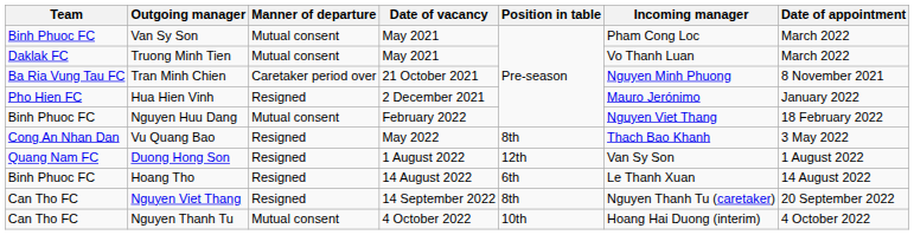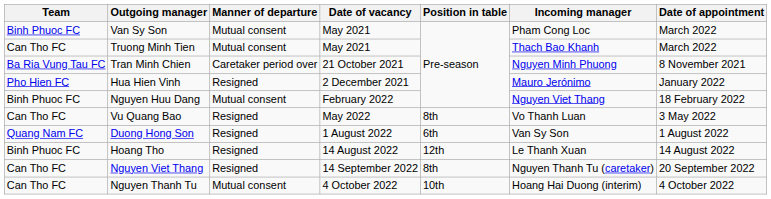 <table class="wikitable sortable">
 <tr>
 <th>Team</th>
 <th>Outgoing manager</th>
 <th>Manner of departure</th>
 <th>Date of vacancy</th>
 <th>Position in table</th>
 <th>Incoming manager</th>
 <th>Date of appointment</th>
 </tr>
 <tr>
 <td><a href='#'>Binh Phuoc FC</a></td>
 <td> Van Sy Son</td>
 <td>Mutual consent</td>
 <td>May 2021</td>
 <td rowspan=5>Pre-season</td>
 <td> Pham Cong Loc</td>
 <td>March 2022</td>
 </tr>
 <tr>
-<td><a href='#'>Daklak FC</a></td>
+<td>Can Tho FC</td>
 <td> Truong Minh Tien</td>
 <td>Mutual consent</td>
 <td>May 2021</td>
-<td> Vo Thanh Luan</td>
+<td> <a href='#'>Thach Bao Khanh</a></td>
 <td>March 2022</td>
 </tr>
 <tr>
 <td><a href='#'>Ba Ria Vung Tau FC</a></td>
 <td> Tran Minh Chien</td>
 <td>Caretaker period over</td>
 <td>21 October 2021</td>
 <td> <a href='#'>Nguyen Minh Phuong</a></td>
 <td>8 November 2021</td>
 </tr>
 <tr>
 <td><a href='#'>Pho Hien FC</a></td>
 <td> Hua Hien Vinh</td>
 <td>Resigned</td>
 <td>2 December 2021</td>
 <td> <a href='#'>Mauro Jerónimo</a></td>
 <td>January 2022</td>
 </tr>
 <tr>
 <td>Binh Phuoc FC</td>
 <td> Nguyen Huu Dang</td>
 <td>Mutual consent</td>
 <td>February 2022</td>
 <td> <a href='#'>Nguyen Viet Thang</a></td>
 <td>18 February 2022</td>
 </tr>
 <tr>
-<td><a href='#'>Cong An Nhan Dan</a></td>
+<td>Can Tho FC</td>
 <td> Vu Quang Bao</td>
 <td>Resigned</td>
 <td>May 2022</td>
 <td>8th</td>
-<td> <a href='#'>Thach Bao Khanh</a></td>
+<td> Vo Thanh Luan</td>
 <td>3 May 2022</td>
 </tr>
 <tr>
 <td><a href='#'>Quang Nam FC</a></td>
 <td> <a href='#'>Duong Hong Son</a></td>
 <td>Resigned</td>
 <td>1 August 2022</td>
-<td>12th</td>
+<td>6th</td>
 <td> Van Sy Son</td>
 <td>1 August 2022</td>
 </tr>
 <tr>
 <td>Binh Phuoc FC</td>
 <td> Hoang Tho</td>
 <td>Resigned</td>
 <td>14 August 2022</td>
-<td>6th</td>
+<td>12th</td>
 <td> Le Thanh Xuan</td>
 <td>14 August 2022</td>
 </tr>
 <tr>
 <td>Can Tho FC</td>
 <td> <a href='#'>Nguyen Viet Thang</a></td>
 <td>Resigned</td>
 <td>14 September 2022</td>
 <td>8th</td>
 <td> Nguyen Thanh Tu (<a href='#'>caretaker</a>)</td>
 <td>20 September 2022</td>
 </tr>
 <tr>
 <td>Can Tho FC</td>
 <td> Nguyen Thanh Tu</td>
 <td>Mutual consent</td>
 <td>4 October 2022</td>
 <td>10th</td>
 <td> Hoang Hai Duong (interim)</td>
 <td>4 October 2022</td>
 </tr>
 </table>
